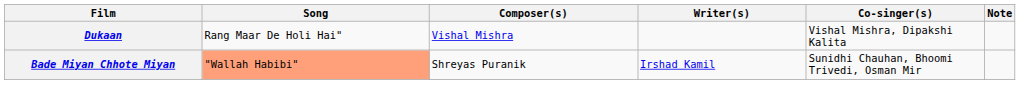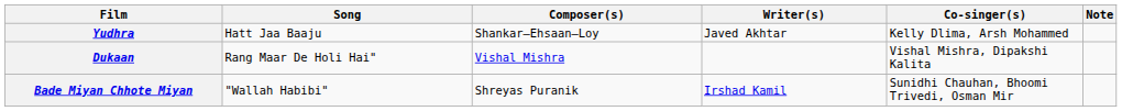 <table class="wikitable plainrowheaders" width=100% textcolor:#000;">
 <tr>
 <th scope="col" width=20%><strong>Film</strong></th>
 <th scope="col" width=23%><strong>Song</strong></th>
 <th scope="col" width=21%><strong>Composer(s)</strong></th>
 <th scope="col" width=17%><strong>Writer(s)</strong></th>
 <th scope="col" width=18%><strong>Co-singer(s)</strong></th>
 <th scope="col" width=1%><strong>Note</strong></th>
+</tr>
+<tr>
+<th><em><a href='#'>Yudhra</a></em></th>
+<td>Hatt Jaa Baaju</td>
+<td>Shankar–Ehsaan–Loy</td>
+<td>Javed Akhtar</td>
+<td>Kelly Dlima, Arsh Mohammed</td>
+<td></td>
 </tr>
 <tr>
 <th><em><a href='#'>Dukaan</a></em></th>
 <td>Rang Maar De Holi Hai"</td>
 <td><a href='#'>Vishal Mishra</a></td>
 <td></td>
 <td>Vishal Mishra, Dipakshi Kalita</td>
 <td></td>
 </tr>
 <tr>
 <th><em><a href='#'>Bade Miyan Chhote Miyan</a></em></th>
-<td style="background: lightsalmon;">"Wallah Habibi"</td>
+<td>"Wallah Habibi"</td>
 <td>Shreyas Puranik</td>
 <td><a href='#'>Irshad Kamil</a></td>
 <td>Sunidhi Chauhan, Bhoomi Trivedi, Osman Mir</td>
 <td></td>
 </tr>
 </table>
